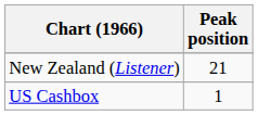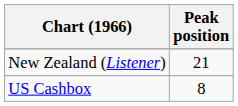 <table class="wikitable plainrowheaders sortable" style="text-align:left;">
 <tr>
 <th scope="col">Chart (1966)</th>
 <th scope="col">Peak<br>position</th>
 </tr>
 <tr>
 </tr>
 <tr>
 <td>New Zealand (<em><a href='#'>Listener</a></em>)</td>
 <td style="text-align:center;">21</td>
 </tr>
 <tr>
 </tr>
 <tr>
 </tr>
 <tr>
 <td US><a href='#'>US Cashbox</a></td>
-<td style="text-align:center;">1</td>
+<td style="text-align:center;">8</td>
 </tr>
 </table>
